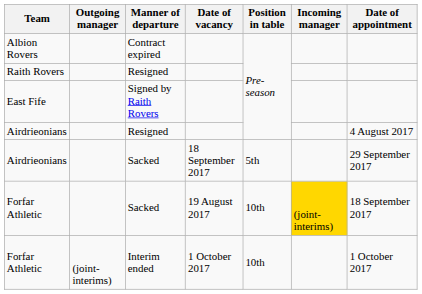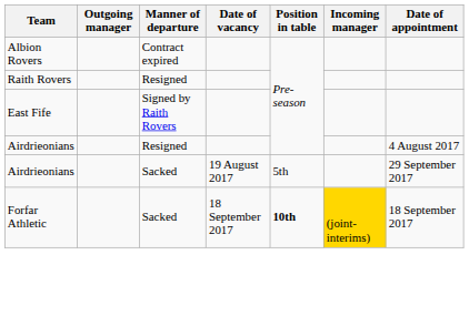 <table class="wikitable sortable">
 <tr>
 <th>Team</th>
 <th>Outgoing manager</th>
 <th>Manner of departure</th>
 <th>Date of vacancy</th>
 <th>Position in table</th>
 <th>Incoming manager</th>
 <th>Date of appointment</th>
 </tr>
 <tr>
 <td>Albion Rovers</td>
 <td> </td>
 <td>Contract expired</td>
 <td></td>
 <td rowspan="4"><em>Pre-season</em></td>
 <td> </td>
 <td></td>
 </tr>
 <tr>
 <td>Raith Rovers</td>
 <td> </td>
 <td>Resigned</td>
 <td></td>
 <td> </td>
 <td></td>
 </tr>
 <tr>
 <td>East Fife</td>
 <td> </td>
 <td>Signed by <a href='#'>Raith Rovers</a></td>
 <td></td>
 <td> </td>
 <td></td>
 </tr>
 <tr>
 <td>Airdrieonians</td>
 <td> </td>
 <td>Resigned</td>
 <td></td>
 <td> </td>
 <td>4 August 2017</td>
 </tr>
 <tr>
 <td>Airdrieonians</td>
 <td> </td>
 <td>Sacked</td>
-<td>18 September 2017</td>
+<td>19 August 2017</td>
 <td>5th</td>
 <td> </td>
 <td>29 September 2017</td>
 </tr>
 <tr>
 <td>Forfar Athletic</td>
 <td> </td>
 <td>Sacked</td>
-<td>19 August 2017</td>
-<td>10th</td>
+<td>18 September 2017</td>
+<td><strong>10th</strong></td>
 <td style="background: gold;"> <br> <br>(joint-interims)</td>
 <td>18 September 2017</td>
 </tr>
-<tr>
-<td>Forfar Athletic</td>
-<td> <br> <br>(joint-interims)</td>
-<td>Interim ended</td>
-<td>1 October 2017</td>
-<td>10th</td>
-<td> </td>
-<td>1 October 2017</td>
-</tr>
 </table>
